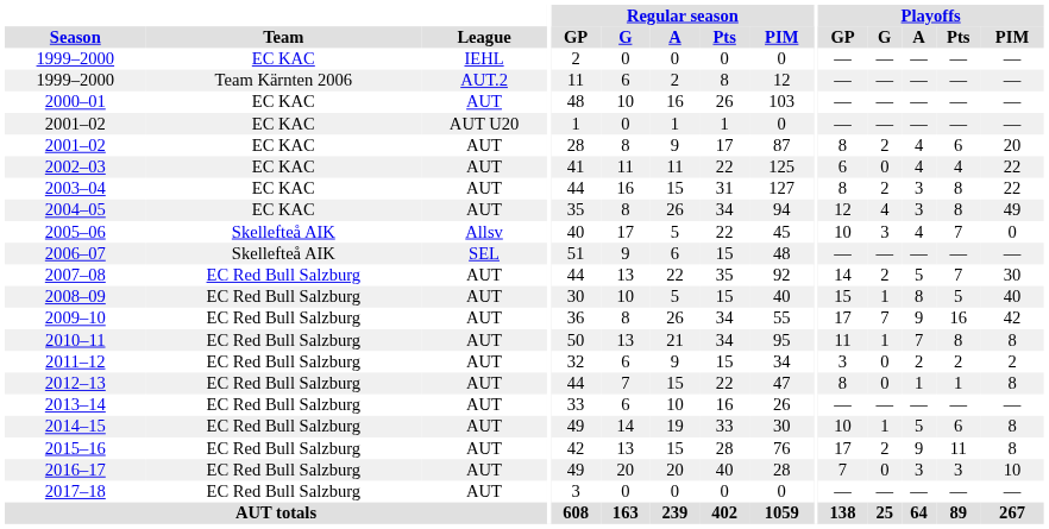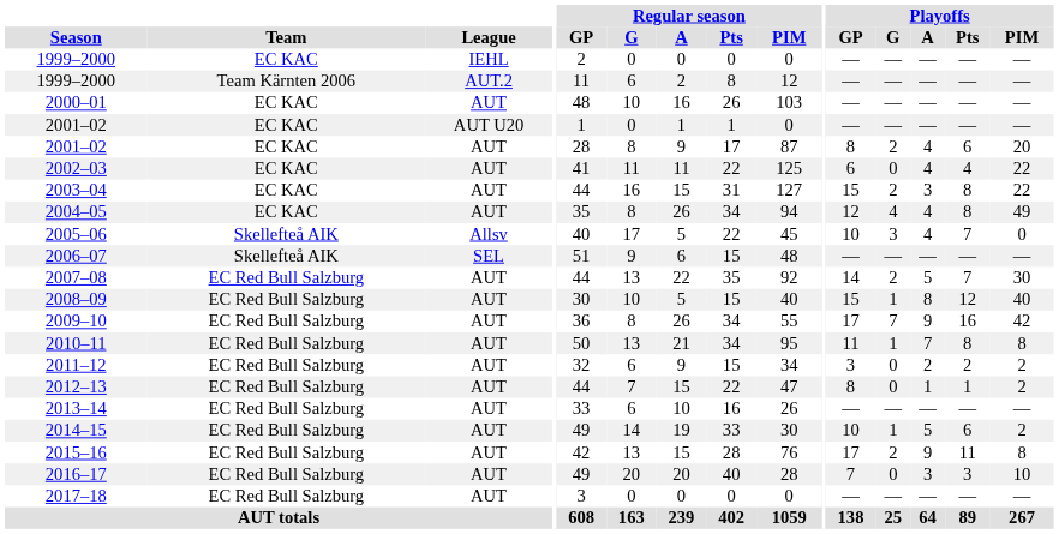 <table border="0" cellpadding="1" cellspacing="0" style="text-align:center; width:60em">
 <tr bgcolor="#e0e0e0">
 <th colspan="3" bgcolor="#ffffff"></th>
 <th rowspan="99" bgcolor="#ffffff"></th>
 <th colspan="5"><a href='#'>Regular season</a></th>
 <th rowspan="99" bgcolor="#ffffff"></th>
 <th colspan="5"><a href='#'>Playoffs</a></th>
 </tr>
 <tr bgcolor="#e0e0e0">
 <th><a href='#'>Season</a></th>
 <th>Team</th>
 <th>League</th>
 <th>GP</th>
 <th><a href='#'>G</a></th>
 <th><a href='#'>A</a></th>
 <th><a href='#'>Pts</a></th>
 <th><a href='#'>PIM</a></th>
 <th>GP</th>
 <th>G</th>
 <th>A</th>
 <th>Pts</th>
 <th>PIM</th>
 </tr>
 <tr>
 <td><a href='#'>1999–2000</a></td>
 <td><a href='#'>EC KAC</a></td>
 <td><a href='#'>IEHL</a></td>
 <td>2</td>
 <td>0</td>
 <td>0</td>
 <td>0</td>
 <td>0</td>
 <td>—</td>
 <td>—</td>
 <td>—</td>
 <td>—</td>
 <td>—</td>
 </tr>
 <tr bgcolor="#f0f0f0">
 <td>1999–2000</td>
 <td>Team Kärnten 2006</td>
 <td><a href='#'>AUT.2</a></td>
 <td>11</td>
 <td>6</td>
 <td>2</td>
 <td>8</td>
 <td>12</td>
 <td>—</td>
 <td>—</td>
 <td>—</td>
 <td>—</td>
 <td>—</td>
 </tr>
 <tr>
 <td><a href='#'>2000–01</a></td>
 <td>EC KAC</td>
 <td><a href='#'>AUT</a></td>
 <td>48</td>
 <td>10</td>
 <td>16</td>
 <td>26</td>
 <td>103</td>
 <td>—</td>
 <td>—</td>
 <td>—</td>
 <td>—</td>
 <td>—</td>
 </tr>
 <tr bgcolor="#f0f0f0">
 <td>2001–02</td>
 <td>EC KAC</td>
 <td>AUT U20</td>
 <td>1</td>
 <td>0</td>
 <td>1</td>
 <td>1</td>
 <td>0</td>
 <td>—</td>
 <td>—</td>
 <td>—</td>
 <td>—</td>
 <td>—</td>
 </tr>
 <tr>
 <td><a href='#'>2001–02</a></td>
 <td>EC KAC</td>
 <td>AUT</td>
 <td>28</td>
 <td>8</td>
 <td>9</td>
 <td>17</td>
 <td>87</td>
 <td>8</td>
 <td>2</td>
 <td>4</td>
 <td>6</td>
 <td>20</td>
 </tr>
 <tr bgcolor="#f0f0f0">
 <td><a href='#'>2002–03</a></td>
 <td>EC KAC</td>
 <td>AUT</td>
 <td>41</td>
 <td>11</td>
 <td>11</td>
 <td>22</td>
 <td>125</td>
 <td>6</td>
 <td>0</td>
 <td>4</td>
 <td>4</td>
 <td>22</td>
 </tr>
 <tr>
 <td><a href='#'>2003–04</a></td>
 <td>EC KAC</td>
 <td>AUT</td>
 <td>44</td>
 <td>16</td>
 <td>15</td>
 <td>31</td>
 <td>127</td>
-<td>8</td>
+<td>15</td>
 <td>2</td>
 <td>3</td>
 <td>8</td>
 <td>22</td>
 </tr>
 <tr bgcolor="#f0f0f0">
 <td><a href='#'>2004–05</a></td>
 <td>EC KAC</td>
 <td>AUT</td>
 <td>35</td>
 <td>8</td>
 <td>26</td>
 <td>34</td>
 <td>94</td>
 <td>12</td>
 <td>4</td>
-<td>3</td>
+<td>4</td>
 <td>8</td>
 <td>49</td>
 </tr>
 <tr>
 <td><a href='#'>2005–06</a></td>
 <td><a href='#'>Skellefteå AIK</a></td>
 <td><a href='#'>Allsv</a></td>
 <td>40</td>
 <td>17</td>
 <td>5</td>
 <td>22</td>
 <td>45</td>
 <td>10</td>
 <td>3</td>
 <td>4</td>
 <td>7</td>
 <td>0</td>
 </tr>
 <tr bgcolor="#f0f0f0">
 <td><a href='#'>2006–07</a></td>
 <td>Skellefteå AIK</td>
 <td><a href='#'>SEL</a></td>
 <td>51</td>
 <td>9</td>
 <td>6</td>
 <td>15</td>
 <td>48</td>
 <td>—</td>
 <td>—</td>
 <td>—</td>
 <td>—</td>
 <td>—</td>
 </tr>
 <tr>
 <td><a href='#'>2007–08</a></td>
 <td><a href='#'>EC Red Bull Salzburg</a></td>
 <td>AUT</td>
 <td>44</td>
 <td>13</td>
 <td>22</td>
 <td>35</td>
 <td>92</td>
 <td>14</td>
 <td>2</td>
 <td>5</td>
 <td>7</td>
 <td>30</td>
 </tr>
 <tr bgcolor="#f0f0f0">
 <td><a href='#'>2008–09</a></td>
 <td>EC Red Bull Salzburg</td>
 <td>AUT</td>
 <td>30</td>
 <td>10</td>
 <td>5</td>
 <td>15</td>
 <td>40</td>
 <td>15</td>
 <td>1</td>
 <td>8</td>
-<td>5</td>
+<td>12</td>
 <td>40</td>
 </tr>
 <tr>
 <td><a href='#'>2009–10</a></td>
 <td>EC Red Bull Salzburg</td>
 <td>AUT</td>
 <td>36</td>
 <td>8</td>
 <td>26</td>
 <td>34</td>
 <td>55</td>
 <td>17</td>
 <td>7</td>
 <td>9</td>
 <td>16</td>
 <td>42</td>
 </tr>
 <tr bgcolor="#f0f0f0">
 <td><a href='#'>2010–11</a></td>
 <td>EC Red Bull Salzburg</td>
 <td>AUT</td>
 <td>50</td>
 <td>13</td>
 <td>21</td>
 <td>34</td>
 <td>95</td>
 <td>11</td>
 <td>1</td>
 <td>7</td>
 <td>8</td>
 <td>8</td>
 </tr>
 <tr>
 <td><a href='#'>2011–12</a></td>
 <td>EC Red Bull Salzburg</td>
 <td>AUT</td>
 <td>32</td>
 <td>6</td>
 <td>9</td>
 <td>15</td>
 <td>34</td>
 <td>3</td>
 <td>0</td>
 <td>2</td>
 <td>2</td>
 <td>2</td>
 </tr>
 <tr bgcolor="#f0f0f0">
 <td><a href='#'>2012–13</a></td>
 <td>EC Red Bull Salzburg</td>
 <td>AUT</td>
 <td>44</td>
 <td>7</td>
 <td>15</td>
 <td>22</td>
 <td>47</td>
 <td>8</td>
 <td>0</td>
 <td>1</td>
 <td>1</td>
-<td>8</td>
+<td>2</td>
 </tr>
 <tr>
 <td><a href='#'>2013–14</a></td>
 <td>EC Red Bull Salzburg</td>
 <td>AUT</td>
 <td>33</td>
 <td>6</td>
 <td>10</td>
 <td>16</td>
 <td>26</td>
 <td>—</td>
 <td>—</td>
 <td>—</td>
 <td>—</td>
 <td>—</td>
 </tr>
 <tr bgcolor="#f0f0f0">
 <td><a href='#'>2014–15</a></td>
 <td>EC Red Bull Salzburg</td>
 <td>AUT</td>
 <td>49</td>
 <td>14</td>
 <td>19</td>
 <td>33</td>
 <td>30</td>
 <td>10</td>
 <td>1</td>
 <td>5</td>
 <td>6</td>
-<td>8</td>
+<td>2</td>
 </tr>
 <tr>
 <td><a href='#'>2015–16</a></td>
 <td>EC Red Bull Salzburg</td>
 <td>AUT</td>
 <td>42</td>
 <td>13</td>
 <td>15</td>
 <td>28</td>
 <td>76</td>
 <td>17</td>
 <td>2</td>
 <td>9</td>
 <td>11</td>
 <td>8</td>
 </tr>
 <tr bgcolor="#f0f0f0">
 <td><a href='#'>2016–17</a></td>
 <td>EC Red Bull Salzburg</td>
 <td>AUT</td>
 <td>49</td>
 <td>20</td>
 <td>20</td>
 <td>40</td>
 <td>28</td>
 <td>7</td>
 <td>0</td>
 <td>3</td>
 <td>3</td>
 <td>10</td>
 </tr>
 <tr>
 <td><a href='#'>2017–18</a></td>
 <td>EC Red Bull Salzburg</td>
 <td>AUT</td>
 <td>3</td>
 <td>0</td>
 <td>0</td>
 <td>0</td>
 <td>0</td>
 <td>—</td>
 <td>—</td>
 <td>—</td>
 <td>—</td>
 <td>—</td>
 </tr>
 <tr bgcolor="#e0e0e0">
 <th colspan="3">AUT totals</th>
 <th>608</th>
 <th>163</th>
 <th>239</th>
 <th>402</th>
 <th>1059</th>
 <th>138</th>
 <th>25</th>
 <th>64</th>
 <th>89</th>
 <th>267</th>
 </tr>
 </table>
